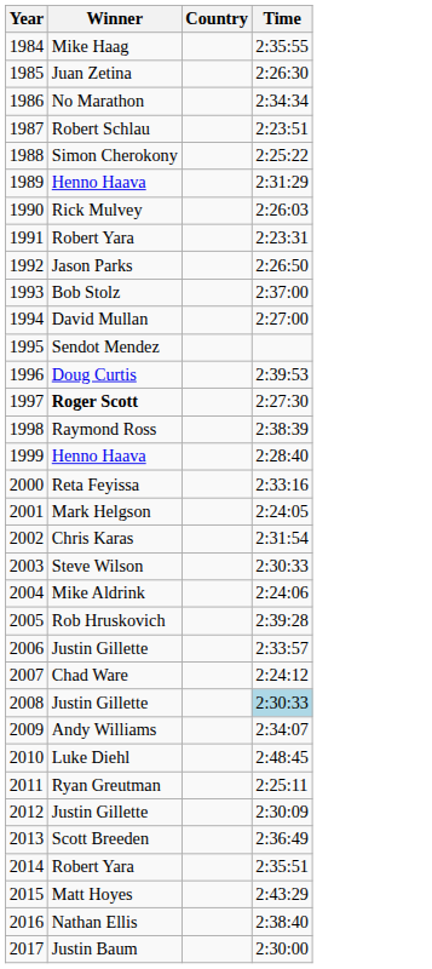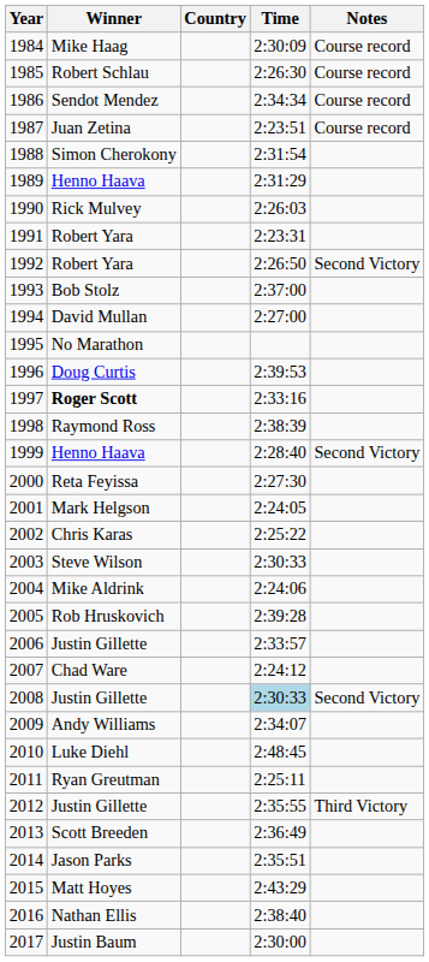 <table class="wikitable sortable">
 <tr>
 <th>Year</th>
 <th>Winner</th>
 <th>Country</th>
 <th>Time</th>
+<th>Notes</th>
 </tr>
 <tr>
 <td>1984</td>
 <td>Mike Haag</td>
 <td></td>
-<td>2:35:55</td>
+<td>2:30:09</td>
+<td>Course record</td>
 </tr>
 <tr>
 <td>1985</td>
-<td>Juan Zetina</td>
+<td>Robert Schlau</td>
 <td></td>
 <td>2:26:30</td>
+<td>Course record</td>
 </tr>
 <tr>
 <td>1986</td>
-<td>No Marathon</td>
+<td>Sendot Mendez</td>
 <td></td>
 <td>2:34:34</td>
+<td>Course record</td>
 </tr>
 <tr>
 <td>1987</td>
-<td>Robert Schlau</td>
+<td>Juan Zetina</td>
 <td></td>
 <td>2:23:51</td>
+<td>Course record</td>
 </tr>
 <tr>
 <td>1988</td>
 <td>Simon Cherokony</td>
 <td></td>
-<td>2:25:22</td>
+<td>2:31:54</td>
+<td></td>
 </tr>
 <tr>
 <td>1989</td>
 <td><a href='#'>Henno Haava</a></td>
 <td></td>
 <td>2:31:29</td>
+<td></td>
 </tr>
 <tr>
 <td>1990</td>
 <td>Rick Mulvey</td>
 <td></td>
 <td>2:26:03</td>
+<td></td>
 </tr>
 <tr>
 <td>1991</td>
 <td>Robert Yara</td>
 <td></td>
 <td>2:23:31</td>
+<td></td>
 </tr>
 <tr>
 <td>1992</td>
-<td>Jason Parks</td>
+<td>Robert Yara</td>
 <td></td>
 <td>2:26:50</td>
+<td>Second Victory</td>
 </tr>
 <tr>
 <td>1993</td>
 <td>Bob Stolz</td>
 <td></td>
 <td>2:37:00</td>
+<td></td>
 </tr>
 <tr>
 <td>1994</td>
 <td>David Mullan</td>
 <td></td>
 <td>2:27:00</td>
+<td></td>
 </tr>
 <tr>
 <td>1995</td>
-<td>Sendot Mendez</td>
+<td>No Marathon</td>
+<td></td>
 <td></td>
 <td></td>
 </tr>
 <tr>
 <td>1996</td>
 <td><a href='#'>Doug Curtis</a></td>
 <td></td>
 <td>2:39:53</td>
+<td></td>
 </tr>
 <tr>
 <td>1997</td>
 <td><strong>Roger Scott</strong></td>
 <td></td>
-<td>2:27:30</td>
+<td>2:33:16</td>
+<td></td>
 </tr>
 <tr>
 <td>1998</td>
 <td>Raymond Ross</td>
 <td></td>
 <td>2:38:39</td>
+<td></td>
 </tr>
 <tr>
 <td>1999</td>
 <td><a href='#'>Henno Haava</a></td>
 <td></td>
 <td>2:28:40</td>
+<td>Second Victory</td>
 </tr>
 <tr>
 <td>2000</td>
 <td>Reta Feyissa</td>
 <td></td>
-<td>2:33:16</td>
+<td>2:27:30</td>
+<td></td>
 </tr>
 <tr>
 <td>2001</td>
 <td>Mark Helgson</td>
 <td></td>
 <td>2:24:05</td>
+<td></td>
 </tr>
 <tr>
 <td>2002</td>
 <td>Chris Karas</td>
 <td></td>
-<td>2:31:54</td>
+<td>2:25:22</td>
+<td></td>
 </tr>
 <tr>
 <td>2003</td>
 <td>Steve Wilson</td>
 <td></td>
 <td>2:30:33</td>
+<td></td>
 </tr>
 <tr>
 <td>2004</td>
 <td>Mike Aldrink</td>
 <td></td>
 <td>2:24:06</td>
+<td></td>
 </tr>
 <tr>
 <td>2005</td>
 <td>Rob Hruskovich</td>
 <td></td>
 <td>2:39:28</td>
+<td></td>
 </tr>
 <tr>
 <td>2006</td>
 <td>Justin Gillette</td>
 <td></td>
 <td>2:33:57</td>
+<td></td>
 </tr>
 <tr>
 <td>2007</td>
 <td>Chad Ware</td>
 <td></td>
 <td>2:24:12</td>
+<td></td>
 </tr>
 <tr>
 <td>2008</td>
 <td>Justin Gillette</td>
 <td></td>
 <td style="background: lightblue;">2:30:33</td>
+<td>Second Victory</td>
 </tr>
 <tr>
 <td>2009</td>
 <td>Andy Williams</td>
 <td></td>
 <td>2:34:07</td>
+<td></td>
 </tr>
 <tr>
 <td>2010</td>
 <td>Luke Diehl</td>
 <td></td>
 <td>2:48:45</td>
+<td></td>
 </tr>
 <tr>
 <td>2011</td>
 <td>Ryan Greutman</td>
 <td></td>
 <td>2:25:11</td>
+<td></td>
 </tr>
 <tr>
 <td>2012</td>
 <td>Justin Gillette</td>
 <td></td>
-<td>2:30:09</td>
+<td>2:35:55</td>
+<td>Third Victory</td>
 </tr>
 <tr>
 <td>2013</td>
 <td>Scott Breeden</td>
 <td></td>
 <td>2:36:49</td>
+<td></td>
 </tr>
 <tr>
 <td>2014</td>
-<td>Robert Yara</td>
+<td>Jason Parks</td>
 <td></td>
 <td>2:35:51</td>
+<td></td>
 </tr>
 <tr>
 <td>2015</td>
 <td>Matt Hoyes</td>
 <td></td>
 <td>2:43:29</td>
+<td></td>
 </tr>
 <tr>
 <td>2016</td>
 <td>Nathan Ellis</td>
 <td></td>
 <td>2:38:40</td>
+<td></td>
 </tr>
 <tr>
 <td>2017</td>
 <td>Justin Baum</td>
 <td></td>
 <td>2:30:00</td>
+<td></td>
 </tr>
 </table>
